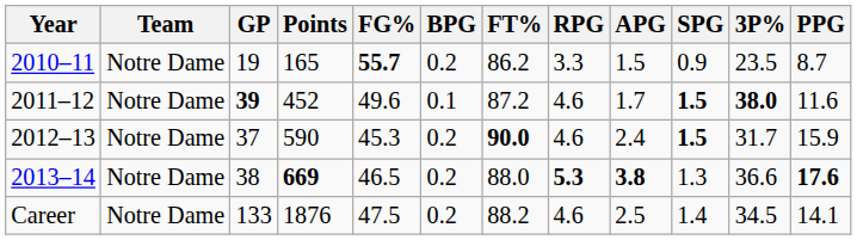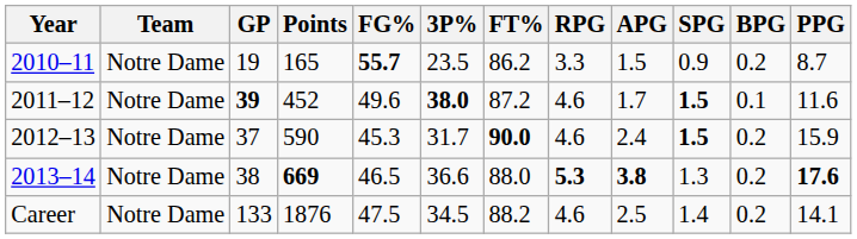 <table class="wikitable">
 <tr>
 <th>Year</th>
 <th>Team</th>
 <th>GP</th>
 <th>Points</th>
 <th>FG%</th>
-<th>BPG</th>
+<th>3P%</th>
 <th>FT%</th>
 <th>RPG</th>
 <th>APG</th>
 <th>SPG</th>
-<th>3P%</th>
+<th>BPG</th>
 <th>PPG</th>
 </tr>
 <tr>
 <td><a href='#'>2010–11</a></td>
 <td>Notre Dame</td>
 <td>19</td>
 <td>165</td>
 <td><strong>55.7</strong></td>
-<td>0.2</td>
+<td>23.5</td>
 <td>86.2</td>
 <td>3.3</td>
 <td>1.5</td>
 <td>0.9</td>
-<td>23.5</td>
+<td>0.2</td>
 <td>8.7</td>
 </tr>
 <tr>
 <td>2011–12</td>
 <td>Notre Dame</td>
 <td><strong>39</strong></td>
 <td>452</td>
 <td>49.6</td>
-<td>0.1</td>
+<td><strong>38.0</strong></td>
 <td>87.2</td>
 <td>4.6</td>
 <td>1.7</td>
 <td><strong>1.5</strong></td>
-<td><strong>38.0</strong></td>
+<td>0.1</td>
 <td>11.6</td>
 </tr>
 <tr>
 <td>2012–13</td>
 <td>Notre Dame</td>
 <td>37</td>
 <td>590</td>
 <td>45.3</td>
-<td>0.2</td>
+<td>31.7</td>
 <td><strong>90.0</strong></td>
 <td>4.6</td>
 <td>2.4</td>
 <td><strong>1.5</strong></td>
-<td>31.7</td>
+<td>0.2</td>
 <td>15.9</td>
 </tr>
 <tr>
 <td><a href='#'>2013–14</a></td>
 <td>Notre Dame</td>
 <td>38</td>
 <td><strong>669</strong></td>
 <td>46.5</td>
-<td>0.2</td>
+<td>36.6</td>
 <td>88.0</td>
 <td><strong>5.3</strong></td>
 <td><strong>3.8</strong></td>
 <td>1.3</td>
-<td>36.6</td>
+<td>0.2</td>
 <td><strong>17.6</strong></td>
 </tr>
 <tr>
 <td>Career</td>
 <td>Notre Dame</td>
 <td>133</td>
 <td>1876</td>
 <td>47.5</td>
-<td>0.2</td>
+<td>34.5</td>
 <td>88.2</td>
 <td>4.6</td>
 <td>2.5</td>
 <td>1.4</td>
-<td>34.5</td>
+<td>0.2</td>
 <td>14.1</td>
 </tr>
 </table>
